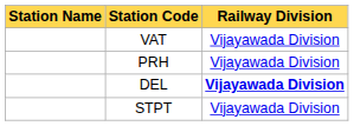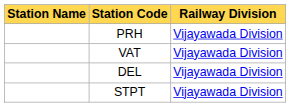 <table class="wikitable sortable" style="background:#fff;">
 <tr>
 <th style="background:#ffd750;">Station Name</th>
 <th ! style="background:#ffd750;">Station Code</th>
 <th style="background:#ffd750;" !>Railway Division</th>
 </tr>
 <tr>
 <td style="text-align:left;"></td>
+<td style="text-align:center;">PRH</td>
+<td style="text-align:center;"><a href='#'>Vijayawada Division</a></td>
+</tr>
+<tr>
+<td style="text-align:left;"></td>
 <td style="text-align:center;">VAT</td>
 <td style="text-align:center;"><a href='#'>Vijayawada Division</a></td>
 </tr>
 <tr>
 <td style="text-align:left;"></td>
-<td style="text-align:center;">PRH</td>
+<td style="text-align:center;">DEL</td>
 <td style="text-align:center;"><a href='#'>Vijayawada Division</a></td>
-</tr>
-<tr>
-<td style="text-align:left;"></td>
-<td style="text-align:center;">DEL</td>
-<td style="text-align:center;"><strong><a href='#'>Vijayawada Division</a></strong></td>
 </tr>
 <tr>
 <td style="text-align:left;"></td>
 <td style="text-align:center;">STPT</td>
 <td style="text-align:center;"><a href='#'>Vijayawada Division</a></td>
 </tr>
 </table>
